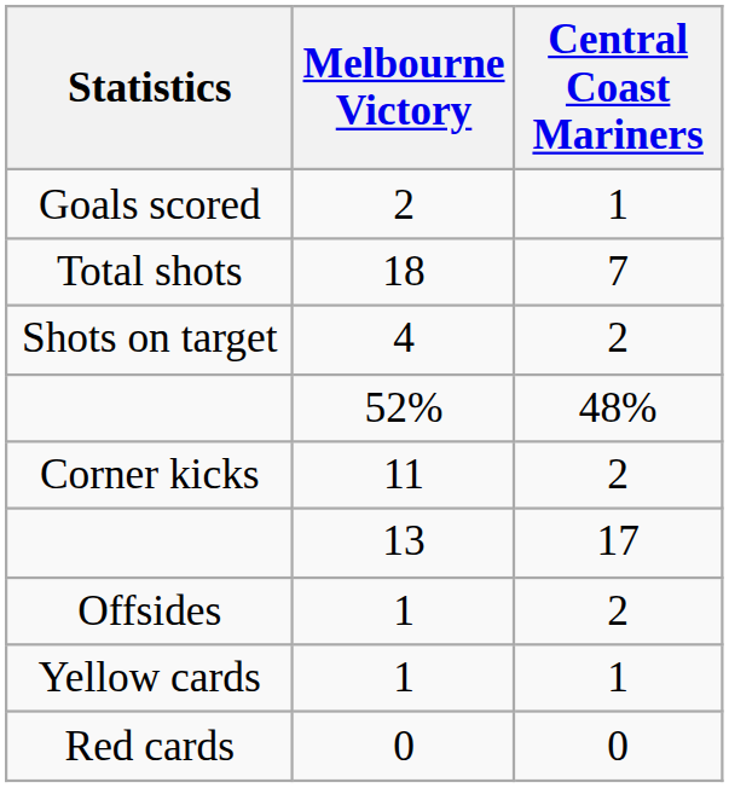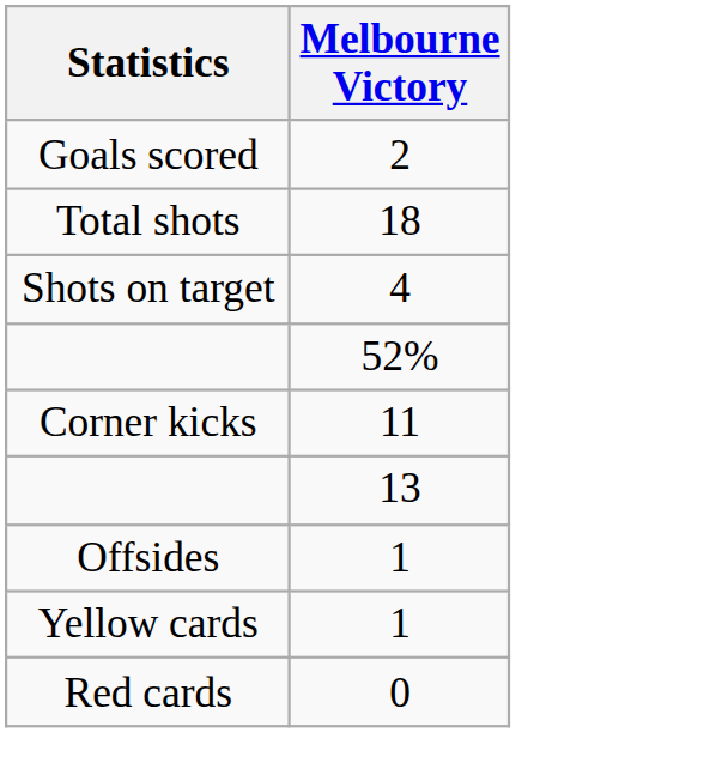 <table class="wikitable" style="text-align: center">
 <tr>
 <th width=100>Statistics</th>
 <th width=70><a href='#'>Melbourne Victory</a></th>
-<th width=70><a href='#'>Central Coast Mariners</a></th>
 </tr>
 <tr>
 <td>Goals scored</td>
 <td>2</td>
-<td>1</td>
 </tr>
 <tr>
 <td>Total shots</td>
 <td>18</td>
-<td>7</td>
 </tr>
 <tr>
 <td>Shots on target</td>
 <td>4</td>
-<td>2</td>
 </tr>
 <tr>
 <td></td>
 <td>52%</td>
-<td>48%</td>
 </tr>
 <tr>
 <td>Corner kicks</td>
 <td>11</td>
-<td>2</td>
 </tr>
 <tr>
 <td></td>
 <td>13</td>
-<td>17</td>
 </tr>
 <tr>
 <td>Offsides</td>
 <td>1</td>
-<td>2</td>
 </tr>
 <tr>
 <td>Yellow cards</td>
-<td>1</td>
 <td>1</td>
 </tr>
 <tr>
 <td>Red cards</td>
 <td>0</td>
-<td>0</td>
 </tr>
 </table>
